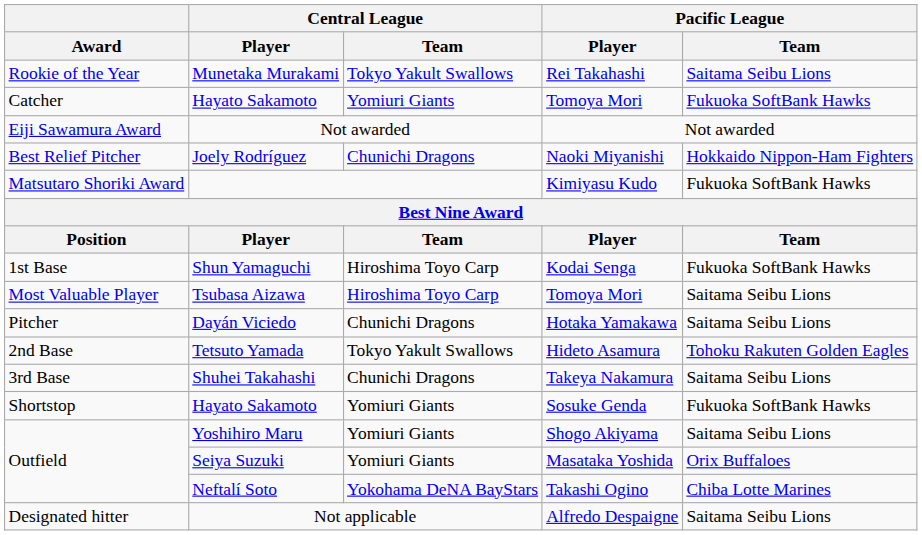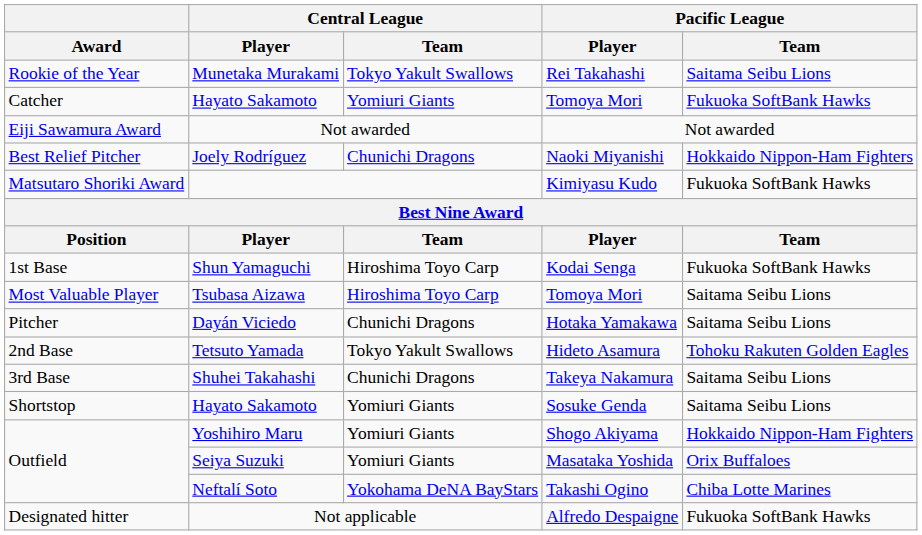 <table class="wikitable">
 <tr>
 <th></th>
 <th colspan="2">Central League</th>
 <th colspan="2">Pacific League</th>
 </tr>
 <tr>
 <th>Award</th>
 <th>Player</th>
 <th>Team</th>
 <th>Player</th>
 <th>Team</th>
 </tr>
 <tr>
 <td scope="row"><a href='#'>Rookie of the Year</a></td>
 <td><a href='#'>Munetaka Murakami</a></td>
 <td><a href='#'>Tokyo Yakult Swallows</a></td>
 <td><a href='#'>Rei Takahashi</a></td>
 <td><a href='#'>Saitama Seibu Lions</a></td>
 </tr>
 <tr>
 <td scope="row">Catcher</td>
 <td><a href='#'>Hayato Sakamoto</a></td>
 <td><a href='#'>Yomiuri Giants</a></td>
 <td><a href='#'>Tomoya Mori</a></td>
 <td><a href='#'>Fukuoka SoftBank Hawks</a></td>
 </tr>
 <tr>
 <td scope="row"><a href='#'>Eiji Sawamura Award</a></td>
 <td colspan="2" align=center>Not awarded</td>
 <td colspan="2" align=center>Not awarded</td>
 </tr>
 <tr>
 <td scope="row"><a href='#'>Best Relief Pitcher</a></td>
 <td><a href='#'>Joely Rodríguez</a></td>
 <td><a href='#'>Chunichi Dragons</a></td>
 <td><a href='#'>Naoki Miyanishi</a></td>
 <td><a href='#'>Hokkaido Nippon-Ham Fighters</a></td>
 </tr>
 <tr>
 <td scope="row"><a href='#'>Matsutaro Shoriki Award</a></td>
 <td colspan="2"></td>
 <td><a href='#'>Kimiyasu Kudo</a></td>
 <td>Fukuoka SoftBank Hawks</td>
 </tr>
 <tr>
 <th colspan="9"><a href='#'>Best Nine Award</a></th>
 </tr>
 <tr>
 <th>Position</th>
 <th>Player</th>
 <th>Team</th>
 <th>Player</th>
 <th>Team</th>
 </tr>
 <tr>
 <td scope="row">1st Base</td>
 <td><a href='#'>Shun Yamaguchi</a></td>
 <td>Hiroshima Toyo Carp</td>
 <td><a href='#'>Kodai Senga</a></td>
 <td>Fukuoka SoftBank Hawks</td>
 </tr>
 <tr>
 <td scope="row"><a href='#'>Most Valuable Player</a></td>
 <td><a href='#'>Tsubasa Aizawa</a></td>
 <td><a href='#'>Hiroshima Toyo Carp</a></td>
 <td><a href='#'>Tomoya Mori</a></td>
 <td>Saitama Seibu Lions</td>
 </tr>
 <tr>
 <td scope="row">Pitcher</td>
 <td><a href='#'>Dayán Viciedo</a></td>
 <td>Chunichi Dragons</td>
 <td><a href='#'>Hotaka Yamakawa</a></td>
 <td>Saitama Seibu Lions</td>
 </tr>
 <tr>
 <td scope="row">2nd Base</td>
 <td><a href='#'>Tetsuto Yamada</a></td>
 <td>Tokyo Yakult Swallows</td>
 <td><a href='#'>Hideto Asamura</a></td>
 <td><a href='#'>Tohoku Rakuten Golden Eagles</a></td>
 </tr>
 <tr>
 <td scope="row">3rd Base</td>
 <td><a href='#'>Shuhei Takahashi</a></td>
 <td>Chunichi Dragons</td>
 <td><a href='#'>Takeya Nakamura</a></td>
 <td>Saitama Seibu Lions</td>
 </tr>
 <tr>
 <td scope="row">Shortstop</td>
 <td><a href='#'>Hayato Sakamoto</a></td>
 <td>Yomiuri Giants</td>
 <td><a href='#'>Sosuke Genda</a></td>
-<td>Fukuoka SoftBank Hawks</td>
+<td>Saitama Seibu Lions</td>
 </tr>
 <tr>
 <td scope="row" rowspan="3">Outfield</td>
 <td><a href='#'>Yoshihiro Maru</a></td>
 <td>Yomiuri Giants</td>
 <td><a href='#'>Shogo Akiyama</a></td>
-<td>Saitama Seibu Lions</td>
+<td><a href='#'>Hokkaido Nippon-Ham Fighters</a></td>
 </tr>
 <tr>
 <td><a href='#'>Seiya Suzuki</a></td>
 <td>Yomiuri Giants</td>
 <td><a href='#'>Masataka Yoshida</a></td>
 <td><a href='#'>Orix Buffaloes</a></td>
 </tr>
 <tr>
 <td><a href='#'>Neftalí Soto</a></td>
 <td><a href='#'>Yokohama DeNA BayStars</a></td>
 <td><a href='#'>Takashi Ogino</a></td>
 <td><a href='#'>Chiba Lotte Marines</a></td>
 </tr>
 <tr>
 <td scope="row">Designated hitter</td>
 <td colspan="2" align=center>Not applicable</td>
 <td><a href='#'>Alfredo Despaigne</a></td>
-<td>Saitama Seibu Lions</td>
+<td>Fukuoka SoftBank Hawks</td>
 </tr>
 </table>
